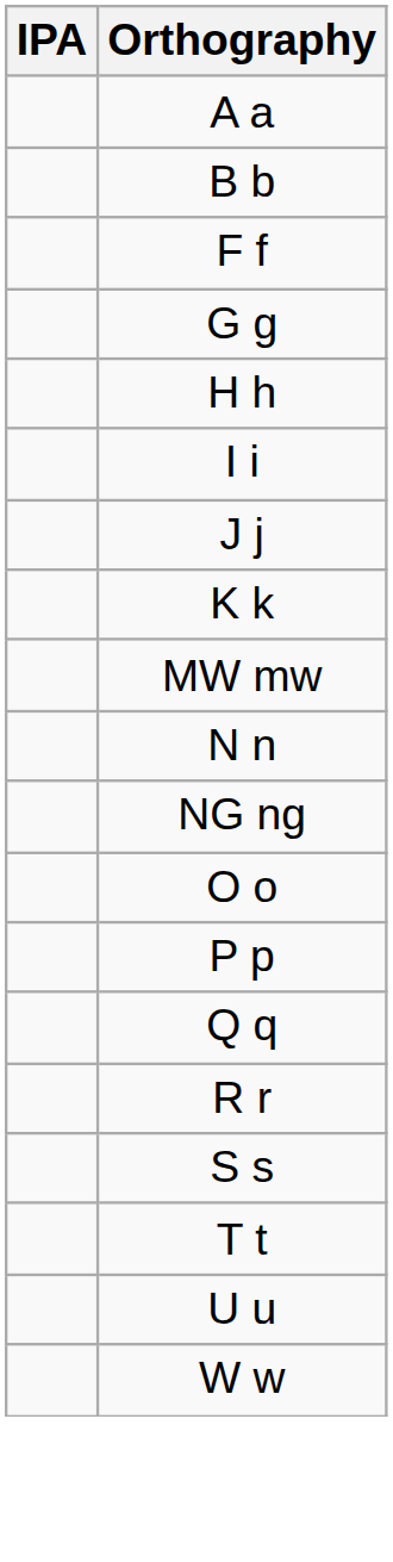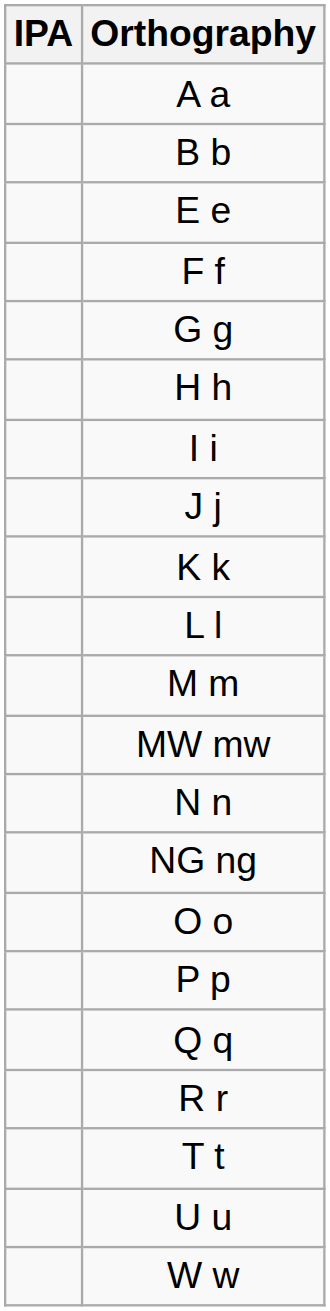 <table class="wikitable" style="text-align:center">
 <tr>
 <th>IPA</th>
 <th>Orthography</th>
 </tr>
 <tr>
 <td></td>
 <td>A a</td>
 </tr>
 <tr>
 <td></td>
 <td>B b</td>
+</tr>
+<tr>
+<td></td>
+<td>E e</td>
 </tr>
 <tr>
 <td></td>
 <td>F f</td>
 </tr>
 <tr>
 <td></td>
 <td>G g</td>
 </tr>
 <tr>
 <td></td>
 <td>H h</td>
 </tr>
 <tr>
 <td></td>
 <td>I i</td>
 </tr>
 <tr>
 <td></td>
 <td>J j</td>
 </tr>
 <tr>
 <td></td>
 <td>K k</td>
+</tr>
+<tr>
+<td></td>
+<td>L l</td>
+</tr>
+<tr>
+<td></td>
+<td>M m</td>
 </tr>
 <tr>
 <td></td>
 <td>MW mw</td>
 </tr>
 <tr>
 <td></td>
 <td>N n</td>
 </tr>
 <tr>
 <td></td>
 <td>NG ng</td>
 </tr>
 <tr>
 <td></td>
 <td>O o</td>
 </tr>
 <tr>
 <td></td>
 <td>P p</td>
 </tr>
 <tr>
 <td></td>
 <td>Q q</td>
 </tr>
 <tr>
 <td></td>
 <td>R r</td>
 </tr>
 <tr>
 <td></td>
-<td>S s</td>
-</tr>
-<tr>
-<td></td>
 <td>T t</td>
 </tr>
 <tr>
 <td></td>
 <td>U u</td>
 </tr>
 <tr>
 <td></td>
 <td>W w</td>
 </tr>
 </table>
